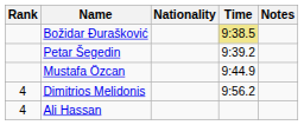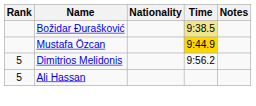 <table class="wikitable sortable" style="text-align:center">
 <tr>
 <th>Rank</th>
 <th>Name</th>
 <th>Nationality</th>
 <th>Time</th>
 <th>Notes</th>
 </tr>
 <tr>
 <td></td>
 <td align=left><a href='#'>Božidar Đurašković</a></td>
 <td align=left></td>
 <td style="background: khaki;">9:38.5</td>
 <td></td>
 </tr>
 <tr>
 <td></td>
-<td align=left><a href='#'>Petar Šegedin</a></td>
+<td align=left><a href='#'>Mustafa Özcan</a></td>
 <td align=left></td>
-<td>9:39.2</td>
+<td style="background: gold;">9:44.9</td>
 <td></td>
 </tr>
 <tr>
-<td></td>
-<td align=left><a href='#'>Mustafa Özcan</a></td>
-<td align=left></td>
-<td>9:44.9</td>
-<td></td>
-</tr>
-<tr>
-<td>4</td>
+<td>5</td>
 <td align=left><a href='#'>Dimitrios Melidonis</a></td>
 <td align=left></td>
 <td>9:56.2</td>
 <td></td>
 </tr>
 <tr>
-<td>4</td>
+<td>5</td>
 <td align=left><a href='#'>Ali Hassan</a></td>
 <td align=left></td>
 <td></td>
 <td></td>
 </tr>
 </table>
